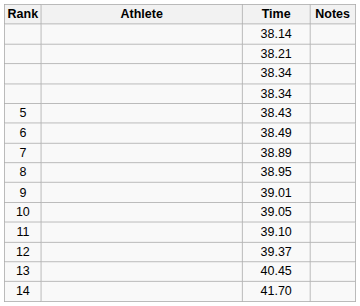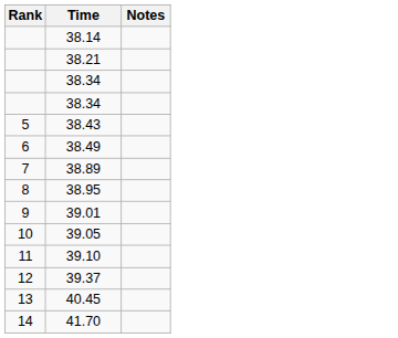 <table class=wikitable style="text-align:center">
 <tr>
 <th width=40>Rank</th>
-<th width=250>Athlete</th>
 <th width=80>Time</th>
 <th width=50>Notes</th>
 </tr>
 <tr>
 <td></td>
-<td align=left></td>
 <td>38.14</td>
 <td></td>
 </tr>
 <tr>
 <td></td>
-<td align=left></td>
 <td>38.21</td>
 <td></td>
 </tr>
 <tr>
 <td></td>
-<td align=left></td>
 <td>38.34</td>
 <td></td>
 </tr>
 <tr>
 <td></td>
-<td align=left></td>
 <td>38.34</td>
 <td></td>
 </tr>
 <tr>
 <td>5</td>
-<td align=left></td>
 <td>38.43</td>
 <td></td>
 </tr>
 <tr>
 <td>6</td>
-<td align=left></td>
 <td>38.49</td>
 <td></td>
 </tr>
 <tr>
 <td>7</td>
-<td align=left></td>
 <td>38.89</td>
 <td></td>
 </tr>
 <tr>
 <td>8</td>
-<td align=left></td>
 <td>38.95</td>
 <td></td>
 </tr>
 <tr>
 <td>9</td>
-<td align=left></td>
 <td>39.01</td>
 <td></td>
 </tr>
 <tr>
 <td>10</td>
-<td align=left></td>
 <td>39.05</td>
 <td></td>
 </tr>
 <tr>
 <td>11</td>
-<td align=left></td>
 <td>39.10</td>
 <td></td>
 </tr>
 <tr>
 <td>12</td>
-<td align=left></td>
 <td>39.37</td>
 <td></td>
 </tr>
 <tr>
 <td>13</td>
-<td align=left></td>
 <td>40.45</td>
 <td></td>
 </tr>
 <tr>
 <td>14</td>
-<td align=left></td>
 <td>41.70</td>
 <td></td>
 </tr>
 </table>
